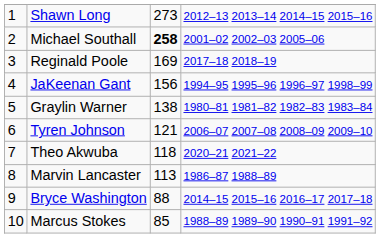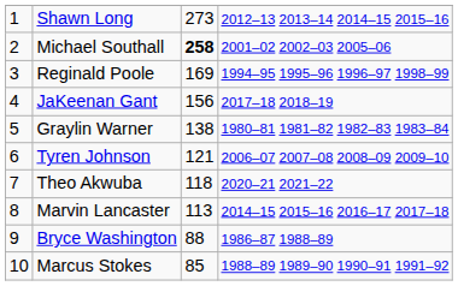 <table class="wikitable">
 <tr>
 </tr>
 <tr>
 <td>1</td>
 <td><a href='#'>Shawn Long</a></td>
 <td>273</td>
 <td style="font-size:80%;"><a href='#'>2012–13</a> <a href='#'>2013–14</a> <a href='#'>2014–15</a> <a href='#'>2015–16</a></td>
 </tr>
 <tr>
 <td>2</td>
 <td>Michael Southall</td>
 <td><strong>258</strong></td>
 <td style="font-size:80%;"><a href='#'>2001–02</a> <a href='#'>2002–03</a> <a href='#'>2005–06</a></td>
 </tr>
 <tr>
 <td>3</td>
 <td>Reginald Poole</td>
 <td>169</td>
-<td style="font-size:80%;"><a href='#'>2017–18</a> <a href='#'>2018–19</a></td>
+<td style="font-size:80%;"><a href='#'>1994–95</a> <a href='#'>1995–96</a> <a href='#'>1996–97</a> <a href='#'>1998–99</a></td>
 </tr>
 <tr>
 <td>4</td>
 <td><a href='#'>JaKeenan Gant</a></td>
 <td>156</td>
-<td style="font-size:80%;"><a href='#'>1994–95</a> <a href='#'>1995–96</a> <a href='#'>1996–97</a> <a href='#'>1998–99</a></td>
+<td style="font-size:80%;"><a href='#'>2017–18</a> <a href='#'>2018–19</a></td>
 </tr>
 <tr>
 <td>5</td>
 <td>Graylin Warner</td>
 <td>138</td>
 <td style="font-size:80%;"><a href='#'>1980–81</a> <a href='#'>1981–82</a> <a href='#'>1982–83</a> <a href='#'>1983–84</a></td>
 </tr>
 <tr>
 <td>6</td>
 <td><a href='#'>Tyren Johnson</a></td>
 <td>121</td>
 <td style="font-size:80%;"><a href='#'>2006–07</a> <a href='#'>2007–08</a> <a href='#'>2008–09</a> <a href='#'>2009–10</a></td>
 </tr>
 <tr>
 <td>7</td>
 <td>Theo Akwuba</td>
 <td>118</td>
 <td style="font-size:80%;"><a href='#'>2020–21</a> <a href='#'>2021–22</a></td>
 </tr>
 <tr>
 <td>8</td>
 <td>Marvin Lancaster</td>
 <td>113</td>
-<td style="font-size:80%;"><a href='#'>1986–87</a> <a href='#'>1988–89</a></td>
+<td style="font-size:80%;"><a href='#'>2014–15</a> <a href='#'>2015–16</a> <a href='#'>2016–17</a> <a href='#'>2017–18</a></td>
 </tr>
 <tr>
 <td>9</td>
 <td><a href='#'>Bryce Washington</a></td>
 <td>88</td>
-<td style="font-size:80%;"><a href='#'>2014–15</a> <a href='#'>2015–16</a> <a href='#'>2016–17</a> <a href='#'>2017–18</a></td>
+<td style="font-size:80%;"><a href='#'>1986–87</a> <a href='#'>1988–89</a></td>
 </tr>
 <tr>
 <td>10</td>
 <td>Marcus Stokes</td>
 <td>85</td>
 <td style="font-size:80%;"><a href='#'>1988–89</a> <a href='#'>1989–90</a> <a href='#'>1990–91</a> <a href='#'>1991–92</a></td>
 </tr>
 </table>
